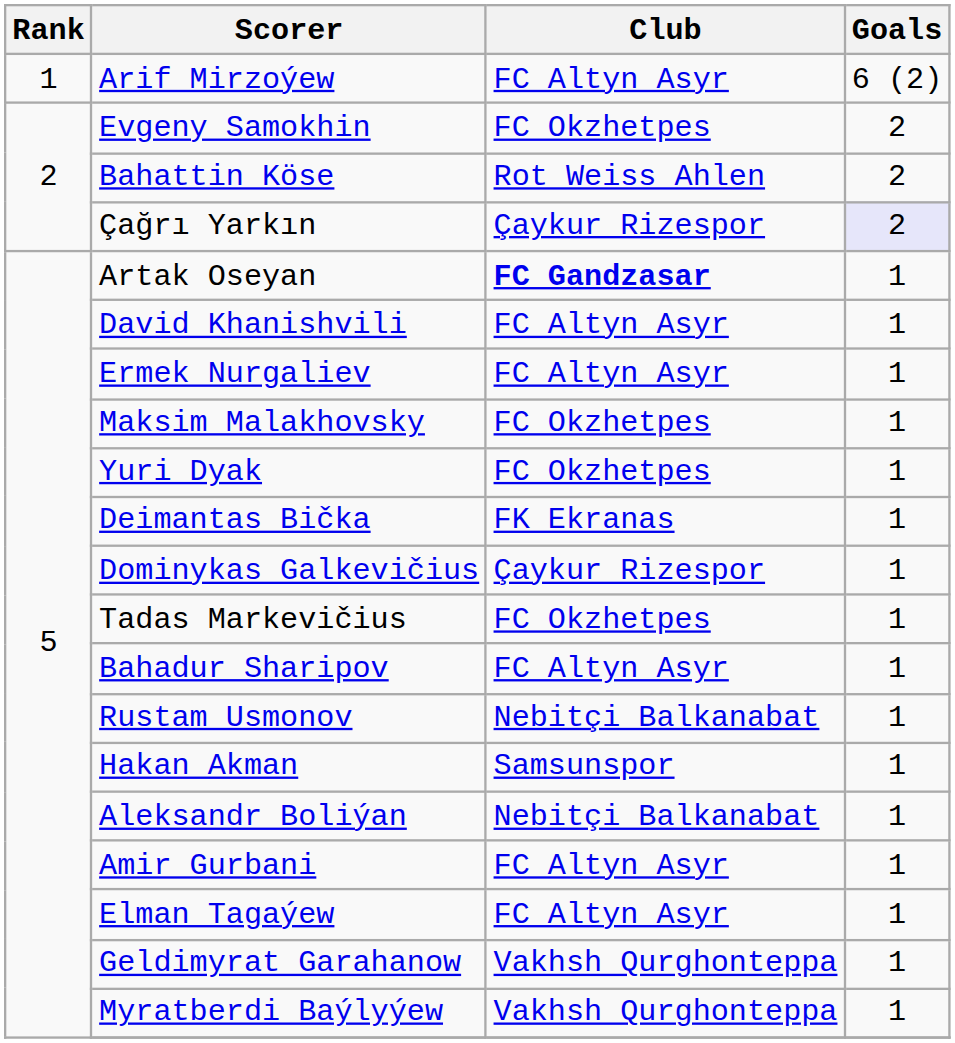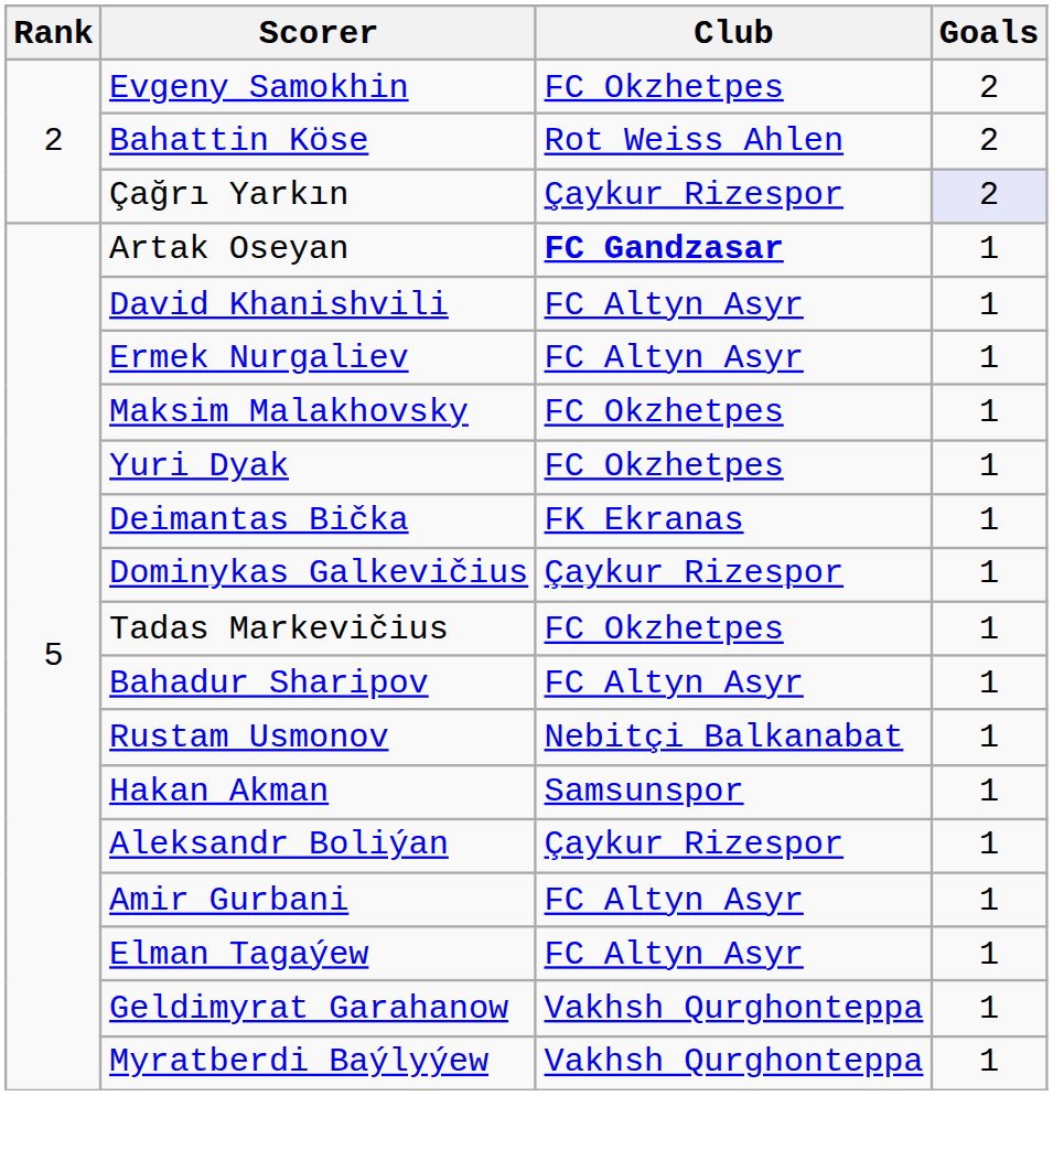 <table class="wikitable">
 <tr>
 <th>Rank</th>
 <th>Scorer</th>
 <th>Club</th>
 <th>Goals</th>
-</tr>
-<tr>
-<td align=center>1</td>
-<td> <a href='#'>Arif Mirzoýew</a></td>
-<td><a href='#'>FC Altyn Asyr</a></td>
-<td align=center>6 (2)</td>
 </tr>
 <tr>
 <td rowspan=3 align=center>2</td>
 <td> <a href='#'>Evgeny Samokhin</a></td>
 <td><a href='#'>FC Okzhetpes</a></td>
 <td align=center>2</td>
 </tr>
 <tr>
 <td> <a href='#'>Bahattin Köse</a></td>
 <td><a href='#'>Rot Weiss Ahlen</a></td>
 <td align=center>2</td>
 </tr>
 <tr>
 <td> Çağrı Yarkın</td>
 <td><a href='#'>Çaykur Rizespor</a></td>
 <td align=center style="background: lavender;">2</td>
 </tr>
 <tr>
 <td rowspan=19 align=center>5</td>
 <td> Artak Oseyan</td>
 <td><strong><a href='#'>FC Gandzasar</a></strong></td>
 <td align=center>1</td>
 </tr>
 <tr>
 <td> <a href='#'>David Khanishvili</a></td>
 <td><a href='#'>FC Altyn Asyr</a></td>
 <td align=center>1</td>
 </tr>
 <tr>
 <td> <a href='#'>Ermek Nurgaliev</a></td>
 <td><a href='#'>FC Altyn Asyr</a></td>
 <td align=center>1</td>
 </tr>
 <tr>
 <td> <a href='#'>Maksim Malakhovsky</a></td>
 <td><a href='#'>FC Okzhetpes</a></td>
 <td align=center>1</td>
 </tr>
 <tr>
 <td> <a href='#'>Yuri Dyak</a></td>
 <td><a href='#'>FC Okzhetpes</a></td>
 <td align=center>1</td>
 </tr>
 <tr>
 <td> <a href='#'>Deimantas Bička</a></td>
 <td><a href='#'>FK Ekranas</a></td>
 <td align=center>1</td>
 </tr>
 <tr>
 <td> <a href='#'>Dominykas Galkevičius</a></td>
 <td><a href='#'>Çaykur Rizespor</a></td>
 <td align=center>1</td>
 </tr>
 <tr>
 <td> Tadas Markevičius</td>
 <td><a href='#'>FC Okzhetpes</a></td>
 <td align=center>1</td>
 </tr>
 <tr>
 <td> <a href='#'>Bahadur Sharipov</a></td>
 <td><a href='#'>FC Altyn Asyr</a></td>
 <td align=center>1</td>
 </tr>
 <tr>
 <td> <a href='#'>Rustam Usmonov</a></td>
 <td><a href='#'>Nebitçi Balkanabat</a></td>
 <td align=center>1</td>
 </tr>
 <tr>
 <td> <a href='#'>Hakan Akman</a></td>
 <td><a href='#'>Samsunspor</a></td>
 <td align=center>1</td>
 </tr>
 <tr>
 <td> <a href='#'>Aleksandr Boliýan</a></td>
-<td><a href='#'>Nebitçi Balkanabat</a></td>
+<td><a href='#'>Çaykur Rizespor</a></td>
 <td align=center>1</td>
 </tr>
 <tr>
 <td> <a href='#'>Amir Gurbani</a></td>
 <td><a href='#'>FC Altyn Asyr</a></td>
 <td align=center>1</td>
 </tr>
 <tr>
 <td> <a href='#'>Elman Tagaýew</a></td>
 <td><a href='#'>FC Altyn Asyr</a></td>
 <td align=center>1</td>
 </tr>
 <tr>
 <td> <a href='#'>Geldimyrat Garahanow</a></td>
 <td><a href='#'>Vakhsh Qurghonteppa</a></td>
 <td align=center>1</td>
 </tr>
 <tr>
 <td> <a href='#'>Myratberdi Baýlyýew</a></td>
 <td><a href='#'>Vakhsh Qurghonteppa</a></td>
 <td align=center>1</td>
 </tr>
 <tr>
 </tr>
 </table>
